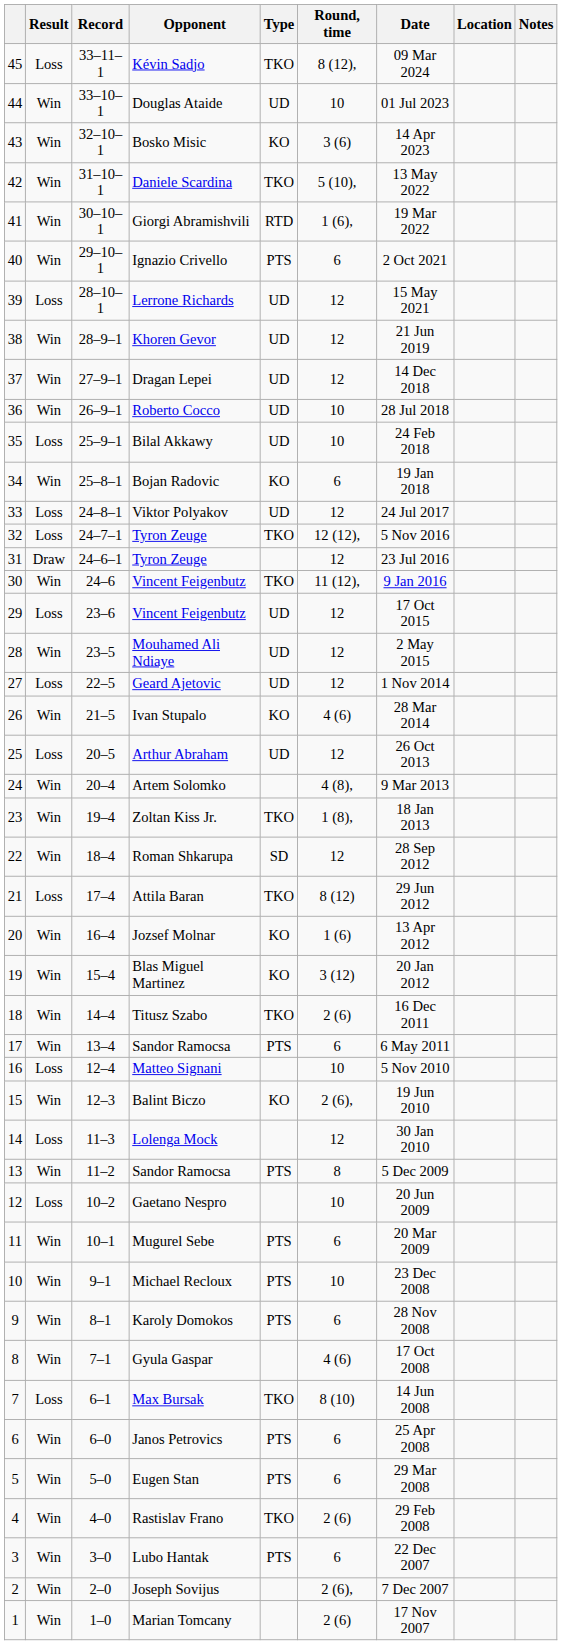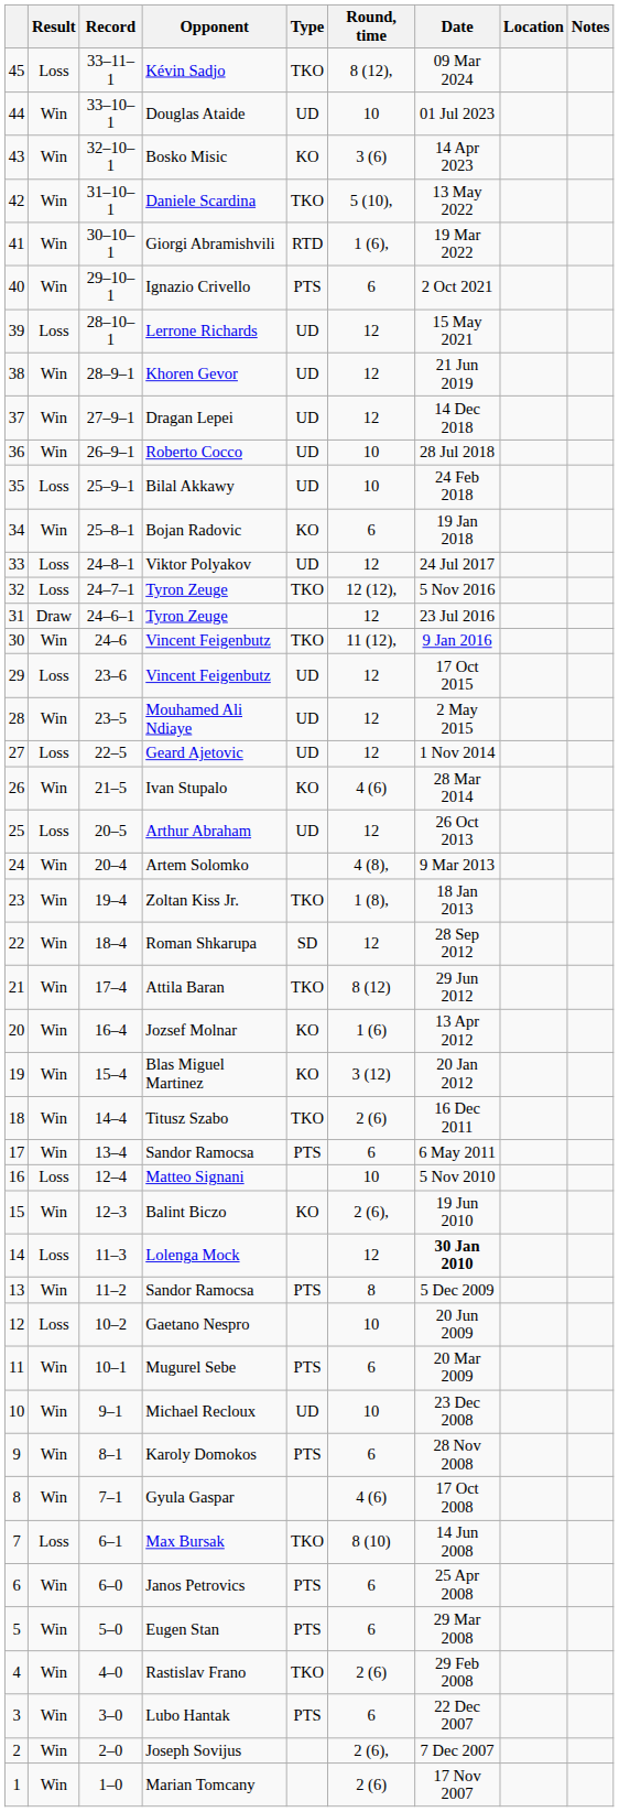 <table class="wikitable" style="text-align:center">
 <tr>
 <th></th>
 <th>Result</th>
 <th>Record</th>
 <th>Opponent</th>
 <th>Type</th>
 <th>Round, time</th>
 <th>Date</th>
 <th>Location</th>
 <th>Notes</th>
 </tr>
 <tr>
 <td>45</td>
 <td>Loss</td>
 <td>33–11–1</td>
 <td style="text-align:left;"><a href='#'>Kévin Sadjo</a></td>
 <td>TKO</td>
 <td>8 (12), </td>
 <td>09 Mar 2024</td>
 <td style="text-align:left;"></td>
 <td style="text-align:left;"></td>
 </tr>
 <tr>
 <td>44</td>
 <td>Win</td>
 <td>33–10–1</td>
 <td style="text-align:left;">Douglas Ataide</td>
 <td>UD</td>
 <td>10</td>
 <td>01 Jul 2023</td>
 <td style="text-align:left;"></td>
 <td></td>
 </tr>
 <tr>
 <td>43</td>
 <td>Win</td>
 <td>32–10–1</td>
 <td style="text-align:left;">Bosko Misic</td>
 <td>KO</td>
 <td>3 (6)</td>
 <td>14 Apr 2023</td>
 <td style="text-align:left;"></td>
 <td></td>
 </tr>
 <tr>
 <td>42</td>
 <td>Win</td>
 <td>31–10–1</td>
 <td style="text-align:left;"><a href='#'>Daniele Scardina</a></td>
 <td>TKO</td>
 <td>5 (10), </td>
 <td>13 May 2022</td>
 <td style="text-align:left;"></td>
 <td style="text-align:left;"></td>
 </tr>
 <tr>
 <td>41</td>
 <td>Win</td>
 <td>30–10–1</td>
 <td style="text-align:left;">Giorgi Abramishvili</td>
 <td>RTD</td>
 <td>1 (6), </td>
 <td>19 Mar 2022</td>
 <td style="text-align:left;"></td>
 <td></td>
 </tr>
 <tr>
 <td>40</td>
 <td>Win</td>
 <td>29–10–1</td>
 <td style="text-align:left;">Ignazio Crivello</td>
 <td>PTS</td>
 <td>6</td>
 <td>2 Oct 2021</td>
 <td style="text-align:left;"></td>
 <td></td>
 </tr>
 <tr>
 <td>39</td>
 <td>Loss</td>
 <td>28–10–1</td>
 <td style="text-align:left;"><a href='#'>Lerrone Richards</a></td>
 <td>UD</td>
 <td>12</td>
 <td>15 May 2021</td>
 <td style="text-align:left;"></td>
 <td align=left></td>
 </tr>
 <tr>
 <td>38</td>
 <td>Win</td>
 <td>28–9–1</td>
 <td style="text-align:left;"><a href='#'>Khoren Gevor</a></td>
 <td>UD</td>
 <td>12</td>
 <td>21 Jun 2019</td>
 <td style="text-align:left;"></td>
 <td style="text-align:left;"></td>
 </tr>
 <tr>
 <td>37</td>
 <td>Win</td>
 <td>27–9–1</td>
 <td style="text-align:left;">Dragan Lepei</td>
 <td>UD</td>
 <td>12</td>
 <td>14 Dec 2018</td>
 <td style="text-align:left;"></td>
 <td style="text-align:left;"></td>
 </tr>
 <tr>
 <td>36</td>
 <td>Win</td>
 <td>26–9–1</td>
 <td style="text-align:left;"><a href='#'>Roberto Cocco</a></td>
 <td>UD</td>
 <td>10</td>
 <td>28 Jul 2018</td>
 <td style="text-align:left;"></td>
 <td style="text-align:left;"></td>
 </tr>
 <tr>
 <td>35</td>
 <td>Loss</td>
 <td>25–9–1</td>
 <td style="text-align:left;">Bilal Akkawy</td>
 <td>UD</td>
 <td>10</td>
 <td>24 Feb 2018</td>
 <td style="text-align:left;"></td>
 <td style="text-align:left;"></td>
 </tr>
 <tr>
 <td>34</td>
 <td>Win</td>
 <td>25–8–1</td>
 <td style="text-align:left;">Bojan Radovic</td>
 <td>KO</td>
 <td>6</td>
 <td>19 Jan 2018</td>
 <td style="text-align:left;"></td>
 <td></td>
 </tr>
 <tr>
 <td>33</td>
 <td>Loss</td>
 <td>24–8–1</td>
 <td style="text-align:left;">Viktor Polyakov</td>
 <td>UD</td>
 <td>12</td>
 <td>24 Jul 2017</td>
 <td style="text-align:left;"></td>
 <td style="text-align:left;"></td>
 </tr>
 <tr>
 <td>32</td>
 <td>Loss</td>
 <td>24–7–1</td>
 <td style="text-align:left;"><a href='#'>Tyron Zeuge</a></td>
 <td>TKO</td>
 <td>12 (12), </td>
 <td>5 Nov 2016</td>
 <td style="text-align:left;"></td>
 <td style="text-align:left;"></td>
 </tr>
 <tr>
 <td>31</td>
 <td>Draw</td>
 <td>24–6–1</td>
 <td style="text-align:left;"><a href='#'>Tyron Zeuge</a></td>
 <td></td>
 <td>12</td>
 <td>23 Jul 2016</td>
 <td style="text-align:left;"></td>
 <td style="text-align:left;"></td>
 </tr>
 <tr>
 <td>30</td>
 <td>Win</td>
 <td>24–6</td>
 <td style="text-align:left;"><a href='#'>Vincent Feigenbutz</a></td>
 <td>TKO</td>
 <td>11 (12), </td>
 <td><a href='#'>9 Jan 2016</a></td>
 <td style="text-align:left;"></td>
 <td style="text-align:left;"></td>
 </tr>
 <tr>
 <td>29</td>
 <td>Loss</td>
 <td>23–6</td>
 <td style="text-align:left;"><a href='#'>Vincent Feigenbutz</a></td>
 <td>UD</td>
 <td>12</td>
 <td>17 Oct 2015</td>
 <td style="text-align:left;"></td>
 <td style="text-align:left;"></td>
 </tr>
 <tr>
 <td>28</td>
 <td>Win</td>
 <td>23–5</td>
 <td style="text-align:left;"><a href='#'>Mouhamed Ali Ndiaye</a></td>
 <td>UD</td>
 <td>12</td>
 <td>2 May 2015</td>
 <td style="text-align:left;"></td>
 <td style="text-align:left;"></td>
 </tr>
 <tr>
 <td>27</td>
 <td>Loss</td>
 <td>22–5</td>
 <td style="text-align:left;"><a href='#'>Geard Ajetovic</a></td>
 <td>UD</td>
 <td>12</td>
 <td>1 Nov 2014</td>
 <td style="text-align:left;"></td>
 <td style="text-align:left;"></td>
 </tr>
 <tr>
 <td>26</td>
 <td>Win</td>
 <td>21–5</td>
 <td style="text-align:left;">Ivan Stupalo</td>
 <td>KO</td>
 <td>4 (6)</td>
 <td>28 Mar 2014</td>
 <td style="text-align:left;"></td>
 <td></td>
 </tr>
 <tr>
 <td>25</td>
 <td>Loss</td>
 <td>20–5</td>
 <td style="text-align:left;"><a href='#'>Arthur Abraham</a></td>
 <td>UD</td>
 <td>12</td>
 <td>26 Oct 2013</td>
 <td style="text-align:left;"></td>
 <td style="text-align:left;"></td>
 </tr>
 <tr>
 <td>24</td>
 <td>Win</td>
 <td>20–4</td>
 <td style="text-align:left;">Artem Solomko</td>
 <td></td>
 <td>4 (8), </td>
 <td>9 Mar 2013</td>
 <td style="text-align:left;"></td>
 <td></td>
 </tr>
 <tr>
 <td>23</td>
 <td>Win</td>
 <td>19–4</td>
 <td style="text-align:left;">Zoltan Kiss Jr.</td>
 <td>TKO</td>
 <td>1 (8), </td>
 <td>18 Jan 2013</td>
 <td style="text-align:left;"></td>
 <td></td>
 </tr>
 <tr>
 <td>22</td>
 <td>Win</td>
 <td>18–4</td>
 <td style="text-align:left;">Roman Shkarupa</td>
 <td>SD</td>
 <td>12</td>
 <td>28 Sep 2012</td>
 <td style="text-align:left;"></td>
 <td style="text-align:left;"></td>
 </tr>
 <tr>
 <td>21</td>
-<td>Loss</td>
+<td>Win</td>
 <td>17–4</td>
 <td style="text-align:left;">Attila Baran</td>
 <td>TKO</td>
 <td>8 (12)</td>
 <td>29 Jun 2012</td>
 <td style="text-align:left;"></td>
 <td style="text-align:left;"></td>
 </tr>
 <tr>
 <td>20</td>
 <td>Win</td>
 <td>16–4</td>
 <td style="text-align:left;">Jozsef Molnar</td>
 <td>KO</td>
 <td>1 (6)</td>
 <td>13 Apr 2012</td>
 <td style="text-align:left;"></td>
 <td></td>
 </tr>
 <tr>
 <td>19</td>
 <td>Win</td>
 <td>15–4</td>
 <td style="text-align:left;">Blas Miguel Martinez</td>
 <td>KO</td>
 <td>3 (12)</td>
 <td>20 Jan 2012</td>
 <td style="text-align:left;"></td>
 <td style="text-align:left;"></td>
 </tr>
 <tr>
 <td>18</td>
 <td>Win</td>
 <td>14–4</td>
 <td style="text-align:left;">Titusz Szabo</td>
 <td>TKO</td>
 <td>2 (6)</td>
 <td>16 Dec 2011</td>
 <td style="text-align:left;"></td>
 <td></td>
 </tr>
 <tr>
 <td>17</td>
 <td>Win</td>
 <td>13–4</td>
 <td style="text-align:left;">Sandor Ramocsa</td>
 <td>PTS</td>
 <td>6</td>
 <td>6 May 2011</td>
 <td style="text-align:left;"></td>
 <td></td>
 </tr>
 <tr>
 <td>16</td>
 <td>Loss</td>
 <td>12–4</td>
 <td style="text-align:left;"><a href='#'>Matteo Signani</a></td>
 <td></td>
 <td>10</td>
 <td>5 Nov 2010</td>
 <td style="text-align:left;"></td>
 <td style="text-align:left;"></td>
 </tr>
 <tr>
 <td>15</td>
 <td>Win</td>
 <td>12–3</td>
 <td style="text-align:left;">Balint Biczo</td>
 <td>KO</td>
 <td>2 (6), </td>
 <td>19 Jun 2010</td>
 <td style="text-align:left;"></td>
 <td></td>
 </tr>
 <tr>
 <td>14</td>
 <td>Loss</td>
 <td>11–3</td>
 <td style="text-align:left;"><a href='#'>Lolenga Mock</a></td>
 <td></td>
 <td>12</td>
-<td>30 Jan 2010</td>
+<td><strong>30 Jan 2010</strong></td>
 <td style="text-align:left;"></td>
 <td style="text-align:left;"></td>
 </tr>
 <tr>
 <td>13</td>
 <td>Win</td>
 <td>11–2</td>
 <td style="text-align:left;">Sandor Ramocsa</td>
 <td>PTS</td>
 <td>8</td>
 <td>5 Dec 2009</td>
 <td style="text-align:left;"></td>
 <td></td>
 </tr>
 <tr>
 <td>12</td>
 <td>Loss</td>
 <td>10–2</td>
 <td style="text-align:left;">Gaetano Nespro</td>
 <td></td>
 <td>10</td>
 <td>20 Jun 2009</td>
 <td style="text-align:left;"></td>
 <td style="text-align:left;"></td>
 </tr>
 <tr>
 <td>11</td>
 <td>Win</td>
 <td>10–1</td>
 <td style="text-align:left;">Mugurel Sebe</td>
 <td>PTS</td>
 <td>6</td>
 <td>20 Mar 2009</td>
 <td style="text-align:left;"></td>
 <td></td>
 </tr>
 <tr>
 <td>10</td>
 <td>Win</td>
 <td>9–1</td>
 <td style="text-align:left;">Michael Recloux</td>
-<td>PTS</td>
+<td>UD</td>
 <td>10</td>
 <td>23 Dec 2008</td>
 <td style="text-align:left;"></td>
 <td style="text-align:left;"></td>
 </tr>
 <tr>
 <td>9</td>
 <td>Win</td>
 <td>8–1</td>
 <td style="text-align:left;">Karoly Domokos</td>
 <td>PTS</td>
 <td>6</td>
 <td>28 Nov 2008</td>
 <td style="text-align:left;"></td>
 <td></td>
 </tr>
 <tr>
 <td>8</td>
 <td>Win</td>
 <td>7–1</td>
 <td style="text-align:left;">Gyula Gaspar</td>
 <td></td>
 <td>4 (6)</td>
 <td>17 Oct 2008</td>
 <td style="text-align:left;"></td>
 <td></td>
 </tr>
 <tr>
 <td>7</td>
 <td>Loss</td>
 <td>6–1</td>
 <td style="text-align:left;"><a href='#'>Max Bursak</a></td>
 <td>TKO</td>
 <td>8 (10)</td>
 <td>14 Jun 2008</td>
 <td style="text-align:left;"></td>
 <td style="text-align:left;"></td>
 </tr>
 <tr>
 <td>6</td>
 <td>Win</td>
 <td>6–0</td>
 <td style="text-align:left;">Janos Petrovics</td>
 <td>PTS</td>
 <td>6</td>
 <td>25 Apr 2008</td>
 <td style="text-align:left;"></td>
 <td></td>
 </tr>
 <tr>
 <td>5</td>
 <td>Win</td>
 <td>5–0</td>
 <td style="text-align:left;">Eugen Stan</td>
 <td>PTS</td>
 <td>6</td>
 <td>29 Mar 2008</td>
 <td style="text-align:left;"></td>
 <td></td>
 </tr>
 <tr>
 <td>4</td>
 <td>Win</td>
 <td>4–0</td>
 <td style="text-align:left;">Rastislav Frano</td>
 <td>TKO</td>
 <td>2 (6)</td>
 <td>29 Feb 2008</td>
 <td style="text-align:left;"></td>
 <td></td>
 </tr>
 <tr>
 <td>3</td>
 <td>Win</td>
 <td>3–0</td>
 <td style="text-align:left;">Lubo Hantak</td>
 <td>PTS</td>
 <td>6</td>
 <td>22 Dec 2007</td>
 <td style="text-align:left;"></td>
 <td></td>
 </tr>
 <tr>
 <td>2</td>
 <td>Win</td>
 <td>2–0</td>
 <td style="text-align:left;">Joseph Sovijus</td>
 <td></td>
 <td>2 (6), </td>
 <td>7 Dec 2007</td>
 <td style="text-align:left;"></td>
 <td></td>
 </tr>
 <tr>
 <td>1</td>
 <td>Win</td>
 <td>1–0</td>
 <td style="text-align:left;">Marian Tomcany</td>
 <td></td>
 <td>2 (6)</td>
 <td>17 Nov 2007</td>
 <td style="text-align:left;"></td>
 <td></td>
 </tr>
 </table>
